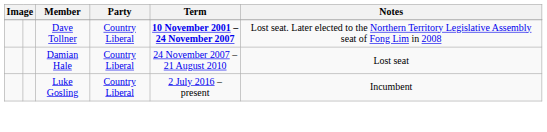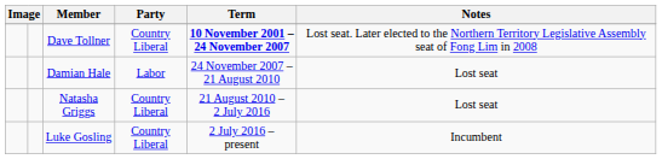 <table class="wikitable" style="text-align:center">
 <tr>
 <th colspan=2>Image</th>
 <th>Member</th>
 <th>Party</th>
 <th>Term</th>
 <th>Notes</th>
 </tr>
 <tr>
 </tr>
 <tr>
 <td> </td>
 <td></td>
 <td><a href='#'>Dave Tollner</a><br></td>
 <td><a href='#'>Country Liberal</a></td>
 <td nowrap><strong><a href='#'>10 November 2001</a> –<br><a href='#'>24 November 2007</a></strong></td>
 <td>Lost seat. Later elected to the <a href='#'>Northern Territory Legislative Assembly</a> seat of <a href='#'>Fong Lim</a> in <a href='#'>2008</a></td>
 </tr>
 <tr>
 <td> </td>
 <td></td>
 <td><a href='#'>Damian Hale</a><br></td>
+<td><a href='#'>Labor</a></td>
+<td nowrap><a href='#'>24 November 2007</a> –<br><a href='#'>21 August 2010</a></td>
+<td>Lost seat</td>
+</tr>
+<tr>
+<td> </td>
+<td></td>
+<td><a href='#'>Natasha Griggs</a><br></td>
 <td><a href='#'>Country Liberal</a></td>
-<td nowrap><a href='#'>24 November 2007</a> –<br><a href='#'>21 August 2010</a></td>
+<td nowrap><a href='#'>21 August 2010</a> –<br><a href='#'>2 July 2016</a></td>
 <td>Lost seat</td>
 </tr>
 <tr>
 <td> </td>
 <td></td>
 <td><a href='#'>Luke Gosling</a><br></td>
 <td><a href='#'>Country Liberal</a></td>
 <td nowrap><a href='#'>2 July 2016</a> –<br>present</td>
 <td>Incumbent</td>
 </tr>
 </table>
